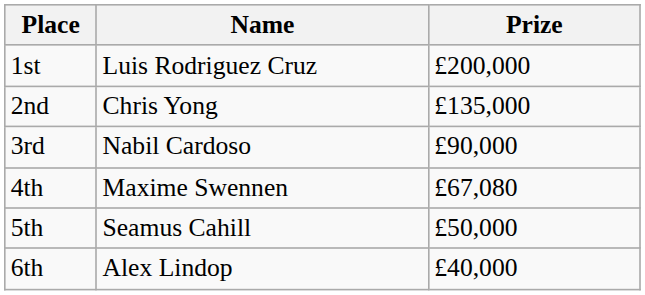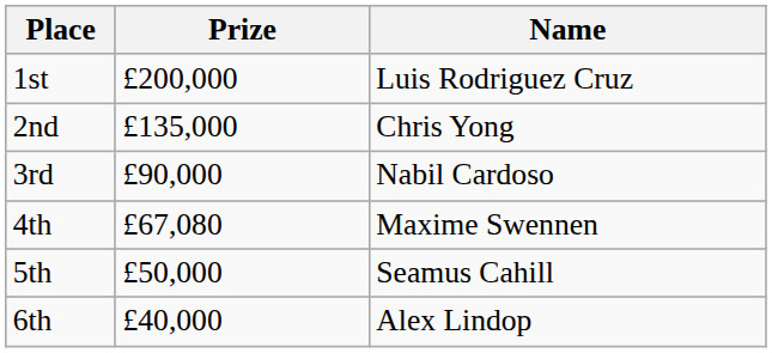 <table class="wikitable">
 <tr>
 <th style="width:50px;">Place</th>
+<th style="width:125px;">Prize</th>
 <th style="width:200px;">Name</th>
-<th style="width:125px;">Prize</th>
 </tr>
 <tr>
 <td>1st</td>
+<td>£200,000</td>
 <td> Luis Rodriguez Cruz</td>
-<td>£200,000</td>
 </tr>
 <tr>
 <td>2nd</td>
+<td>£135,000</td>
 <td> Chris Yong</td>
-<td>£135,000</td>
 </tr>
 <tr>
 <td>3rd</td>
+<td>£90,000</td>
 <td> Nabil Cardoso</td>
-<td>£90,000</td>
 </tr>
 <tr>
 <td>4th</td>
+<td>£67,080</td>
 <td> Maxime Swennen</td>
-<td>£67,080</td>
 </tr>
 <tr>
 <td>5th</td>
+<td>£50,000</td>
 <td> Seamus Cahill</td>
-<td>£50,000</td>
 </tr>
 <tr>
 <td>6th</td>
+<td>£40,000</td>
 <td> Alex Lindop</td>
-<td>£40,000</td>
 </tr>
 </table>
